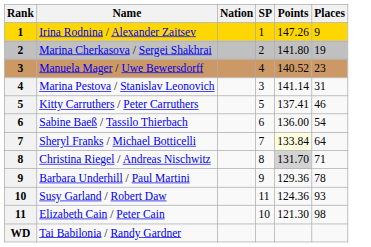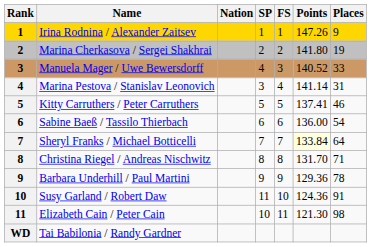 <table class="wikitable">
 <tr>
 <th>Rank</th>
 <th>Name</th>
 <th>Nation</th>
 <th>SP</th>
+<th>FS</th>
 <th>Points</th>
 <th>Places</th>
 </tr>
 <tr bgcolor="gold">
 <td align="center"><strong>1</strong></td>
 <td><a href='#'>Irina Rodnina</a> / <a href='#'>Alexander Zaitsev</a></td>
 <td></td>
+<td>1</td>
 <td>1</td>
 <td>147.26</td>
 <td>9</td>
 </tr>
 <tr bgcolor="silver">
 <td align="center"><strong>2</strong></td>
 <td><a href='#'>Marina Cherkasova</a> / <a href='#'>Sergei Shakhrai</a></td>
 <td></td>
 <td>2</td>
+<td>2</td>
 <td>141.80</td>
 <td>19</td>
 </tr>
 <tr bgcolor="cc9966">
 <td align="center"><strong>3</strong></td>
 <td><a href='#'>Manuela Mager</a> / <a href='#'>Uwe Bewersdorff</a></td>
 <td></td>
 <td>4</td>
+<td>3</td>
 <td>140.52</td>
-<td>23</td>
+<td>33</td>
 </tr>
 <tr>
 <th>4</th>
 <td><a href='#'>Marina Pestova</a> / <a href='#'>Stanislav Leonovich</a></td>
 <td></td>
 <td>3</td>
+<td>4</td>
 <td>141.14</td>
 <td>31</td>
 </tr>
 <tr>
 <th>5</th>
 <td><a href='#'>Kitty Carruthers</a> / <a href='#'>Peter Carruthers</a></td>
 <td></td>
+<td>5</td>
 <td>5</td>
 <td>137.41</td>
 <td>46</td>
 </tr>
 <tr>
 <th>6</th>
 <td><a href='#'>Sabine Baeß</a> / <a href='#'>Tassilo Thierbach</a></td>
 <td></td>
 <td>6</td>
+<td>6</td>
 <td>136.00</td>
 <td>54</td>
 </tr>
 <tr>
 <th>7</th>
 <td><a href='#'>Sheryl Franks</a> / <a href='#'>Michael Botticelli</a></td>
 <td></td>
+<td>7</td>
 <td>7</td>
 <td style="background: lightyellow;">133.84</td>
 <td>64</td>
 </tr>
 <tr>
 <th>8</th>
 <td><a href='#'>Christina Riegel</a> / <a href='#'>Andreas Nischwitz</a></td>
 <td></td>
 <td>8</td>
-<td style="background: lightgrey;">131.70</td>
+<td>8</td>
+<td>131.70</td>
 <td>71</td>
 </tr>
 <tr>
 <th>9</th>
 <td><a href='#'>Barbara Underhill</a> / <a href='#'>Paul Martini</a></td>
 <td></td>
+<td>9</td>
 <td>9</td>
 <td>129.36</td>
 <td>78</td>
 </tr>
 <tr>
 <th>10</th>
 <td><a href='#'>Susy Garland</a> / <a href='#'>Robert Daw</a></td>
 <td></td>
 <td>11</td>
+<td>10</td>
 <td>124.36</td>
-<td>93</td>
+<td>91</td>
 </tr>
 <tr>
 <th>11</th>
 <td><a href='#'>Elizabeth Cain</a> / <a href='#'>Peter Cain</a></td>
 <td></td>
 <td>10</td>
+<td>11</td>
 <td>121.30</td>
 <td>98</td>
 </tr>
 <tr>
 <th>WD</th>
 <td><a href='#'>Tai Babilonia</a> / <a href='#'>Randy Gardner</a></td>
 <td></td>
 <td></td>
 <td></td>
 <td></td>
+<td></td>
 </tr>
 </table>
